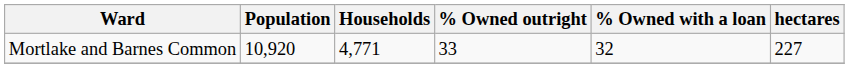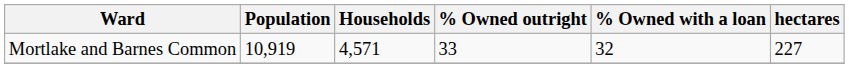 <table class="wikitable">
 <tr>
 <th>Ward</th>
 <th>Population</th>
 <th>Households</th>
 <th>% Owned outright</th>
 <th>% Owned with a loan</th>
 <th>hectares</th>
 </tr>
 <tr>
 <td>Mortlake and Barnes Common</td>
-<td>10,920</td>
-<td>4,771</td>
+<td>10,919</td>
+<td>4,571</td>
 <td>33</td>
 <td>32</td>
 <td>227</td>
 </tr>
 <tr>
 </tr>
 </table>
